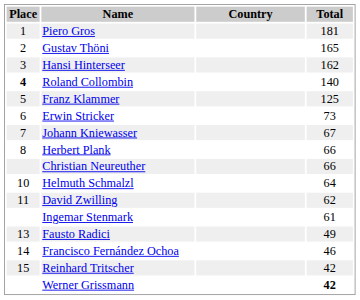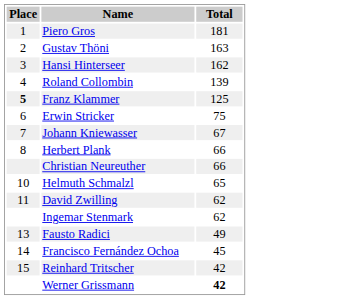 <table border="0" style="border: 1px solid #999; background-color:#FFFFFF; text-align:center; font-size:86%; line-height:15px;">
 <tr align="center" bgcolor="#CCCCCC">
 <th width=35>Place</th>
 <th width=170>Name</th>
-<th width=120>Country</th>
 <th width=50>Total</th>
 </tr>
 <tr bgcolor="#EFEFEF">
 <td>1</td>
 <td align="left"><a href='#'>Piero Gros</a></td>
-<td align="left"></td>
 <td>181</td>
 </tr>
 <tr>
 <td>2</td>
 <td align="left"><a href='#'>Gustav Thöni</a></td>
-<td align="left"></td>
-<td>165</td>
+<td>163</td>
 </tr>
 <tr bgcolor="#EFEFEF">
 <td>3</td>
 <td align="left"><a href='#'>Hansi Hinterseer</a></td>
-<td align="left"></td>
 <td>162</td>
 </tr>
 <tr>
-<td><strong>4</strong></td>
+<td>4</td>
 <td align="left"><a href='#'>Roland Collombin</a></td>
-<td align="left"></td>
-<td>140</td>
+<td>139</td>
 </tr>
 <tr bgcolor="#EFEFEF">
-<td>5</td>
+<td><strong>5</strong></td>
 <td align="left"><a href='#'>Franz Klammer</a></td>
-<td align="left"></td>
 <td>125</td>
 </tr>
 <tr>
 <td>6</td>
 <td align="left"><a href='#'>Erwin Stricker</a></td>
-<td align="left"></td>
-<td>73</td>
+<td>75</td>
 </tr>
 <tr bgcolor="#EFEFEF">
 <td>7</td>
 <td align="left"><a href='#'>Johann Kniewasser</a></td>
-<td align="left"></td>
 <td>67</td>
 </tr>
 <tr>
 <td>8</td>
 <td align="left"><a href='#'>Herbert Plank</a></td>
-<td align="left"></td>
 <td>66</td>
 </tr>
 <tr bgcolor="#EFEFEF">
 <td></td>
 <td align="left"><a href='#'>Christian Neureuther</a></td>
-<td align="left"></td>
 <td>66</td>
 </tr>
 <tr>
 <td>10</td>
 <td align="left"><a href='#'>Helmuth Schmalzl</a></td>
-<td align="left"></td>
-<td>64</td>
+<td>65</td>
 </tr>
 <tr bgcolor="#EFEFEF">
 <td>11</td>
 <td align="left"><a href='#'>David Zwilling</a></td>
-<td align="left"></td>
 <td>62</td>
 </tr>
 <tr>
 <td></td>
 <td align="left"><a href='#'>Ingemar Stenmark</a></td>
-<td align="left"></td>
-<td>61</td>
+<td>62</td>
 </tr>
 <tr bgcolor="#EFEFEF">
 <td>13</td>
 <td align="left"><a href='#'>Fausto Radici</a></td>
-<td align="left"></td>
 <td>49</td>
 </tr>
 <tr>
 <td>14</td>
 <td align="left"><a href='#'>Francisco Fernández Ochoa</a></td>
-<td align="left"></td>
-<td>46</td>
+<td>45</td>
 </tr>
 <tr bgcolor="#EFEFEF">
 <td>15</td>
 <td align="left"><a href='#'>Reinhard Tritscher</a></td>
-<td align="left"></td>
 <td>42</td>
 </tr>
 <tr>
 <td></td>
 <td align="left"><a href='#'>Werner Grissmann</a></td>
-<td align="left"></td>
 <td><strong>42</strong></td>
 </tr>
 </table>
